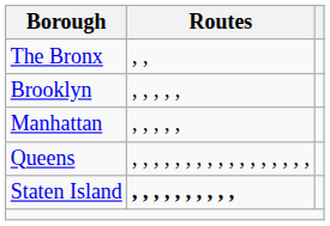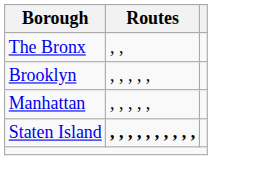 <table class="wikitable">
 <tr>
 <th>Borough</th>
 <th>Routes</th>
 <th></th>
 </tr>
 <tr>
 <td><a href='#'>The Bronx</a></td>
 <td><em></em>, , </td>
 <td></td>
 </tr>
 <tr>
 <td><a href='#'>Brooklyn</a></td>
 <td>, , , , , <strong></strong></td>
 <td></td>
 </tr>
 <tr>
 <td><a href='#'>Manhattan</a></td>
 <td>, <em></em>, , <em></em>, <strong></strong>, <em></em></td>
 <td></td>
 </tr>
 <tr>
-<td><a href='#'>Queens</a></td>
-<td>, , , , , , , , , , <strong></strong>, , , , , <strong></strong>, <strong></strong>, <em></em></td>
-<td></td>
-</tr>
-<tr>
 <td><a href='#'>Staten Island</a></td>
 <td><strong>, , , , , , , , , , </strong></td>
 <td></td>
 </tr>
 <tr>
 <td colspan="3"></td>
 </tr>
 </table>
